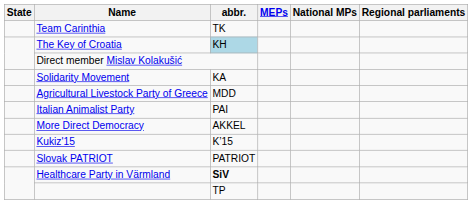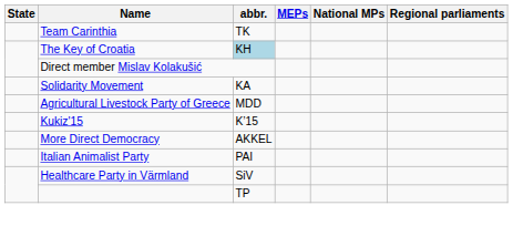 <table class="wikitable sortable">
 <tr>
 <th>State</th>
 <th>Name</th>
 <th>abbr.</th>
 <th><a href='#'>MEPs</a></th>
 <th>National MPs</th>
 <th>Regional parliaments</th>
 </tr>
 <tr>
 <td></td>
 <td><a href='#'>Team Carinthia</a><br></td>
 <td>TK</td>
 <td align="left"></td>
 <td align="left"></td>
 <td align="left"></td>
 </tr>
 <tr>
 <td rowspan=2></td>
 <td><a href='#'>The Key of Croatia</a><br></td>
 <td style="background: lightblue;">KH</td>
 <td align="left"></td>
 <td align="left"></td>
 <td align="left"></td>
 </tr>
 <tr>
 <td colspan=2>Direct member <a href='#'>Mislav Kolakušić</a></td>
 <td align="left"></td>
 <td align="left"></td>
 <td align="left"></td>
 </tr>
 <tr>
 <td></td>
 <td><a href='#'>Solidarity Movement</a><br></td>
 <td>KA</td>
 <td align="left"></td>
 <td align="left"></td>
 <td align="left"></td>
 </tr>
 <tr>
 <td></td>
 <td><a href='#'>Agricultural Livestock Party of Greece</a><br></td>
 <td>MDD</td>
 <td align="left"></td>
 <td align="left"></td>
 <td align="left"></td>
 </tr>
 <tr>
 <td></td>
-<td><a href='#'>Italian Animalist Party</a><br></td>
-<td>PAI</td>
+<td><a href='#'>Kukiz'15</a><br></td>
+<td>K’15</td>
 <td align="left"></td>
 <td align="left"></td>
 <td align="left"></td>
 </tr>
 <tr>
 <td></td>
 <td><a href='#'>More Direct Democracy</a><br></td>
 <td>AKKEL</td>
 <td align="left"></td>
 <td align="left"></td>
 <td align="left"></td>
 </tr>
 <tr>
 <td></td>
-<td><a href='#'>Kukiz'15</a><br></td>
-<td>K’15</td>
-<td align="left"></td>
-<td align="left"></td>
-<td align="left"></td>
-</tr>
-<tr>
-<td></td>
-<td><a href='#'>Slovak PATRIOT</a><br></td>
-<td>PATRIOT</td>
+<td><a href='#'>Italian Animalist Party</a><br></td>
+<td>PAI</td>
 <td align="left"></td>
 <td align="left"></td>
 <td align="left"></td>
 </tr>
 <tr>
 <td rowspan=2></td>
 <td><a href='#'>Healthcare Party in Värmland</a><br></td>
-<td><strong>SiV</strong></td>
+<td>SiV</td>
 <td align="left"></td>
 <td align="left"></td>
 <td align="left"></td>
 </tr>
 <tr>
 <td><br></td>
 <td>TP</td>
 <td align="left"></td>
 <td align="left"></td>
 <td align="left"></td>
 </tr>
 </table>
